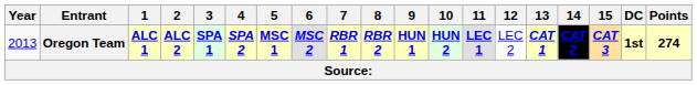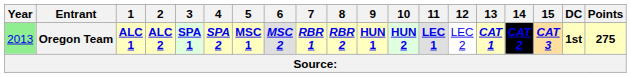 <table class="wikitable" style="text-align:center; font-size:85%">
 <tr>
 <th>Year</th>
 <th>Entrant</th>
 <th>1</th>
 <th>2</th>
 <th>3</th>
 <th>4</th>
 <th>5</th>
 <th>6</th>
 <th>7</th>
 <th>8</th>
 <th>9</th>
 <th>10</th>
 <th>11</th>
 <th>12</th>
 <th>13</th>
 <th>14</th>
 <th>15</th>
 <th>DC</th>
 <th>Points</th>
 </tr>
 <tr>
-<td><a href='#'>2013</a></td>
+<td style="background: lightgreen;"><a href='#'>2013</a></td>
 <th nowrap>Oregon Team</th>
 <td style="background:#FFFFBF;"><strong><a href='#'>ALC<br>1</a></strong><br></td>
 <td style="background:#FFFFBF;"><strong><a href='#'>ALC<br>2</a></strong><br></td>
 <td style="background:#DFFFDF;"><strong><a href='#'>SPA<br>1</a></strong><br></td>
 <td style="background:#FFFFBF;"><strong><em><a href='#'>SPA<br>2</a></em><br></strong></td>
 <td style="background:#FFFFBF;"><strong><a href='#'>MSC<br>1</a></strong><br></td>
 <td style="background:#DFDFDF;"><strong><em><a href='#'>MSC<br>2</a></em></strong><br></td>
 <td style="background:#FFFFBF;"><strong><em><a href='#'>RBR<br>1</a></em></strong><br></td>
 <td style="background:#FFFFBF;"><strong><em><a href='#'>RBR<br>2</a></em></strong><br></td>
 <td style="background:#FFFFBF;"><strong><a href='#'>HUN<br>1</a></strong><br></td>
 <td style="background:#DFFFDF;"><strong><a href='#'>HUN<br>2</a></strong><br></td>
 <td style="background:#DFDFDF;"><strong><a href='#'>LEC<br>1</a></strong><br></td>
 <td style="background:#FFFFFF;"><a href='#'>LEC<br>2</a><br></td>
 <td style="background:#FFFFBF;"><strong><em><a href='#'>CAT<br>1</a></em></strong><br></td>
 <td style="background:#000000; color:white"><strong><em><a href='#'><span>CAT</span><br><span>2</span></a></em></strong><br></td>
 <td style="background:#FFDF9F;"><strong><em><a href='#'>CAT<br>3</a></em></strong><br></td>
 <th style="background:#FFFFBF;">1st</th>
-<th style="background:#FFFFBF;">274</th>
+<th style="background:#FFFFBF;">275</th>
 </tr>
 <tr>
 <th colspan="19">Source:</th>
 </tr>
 </table>
